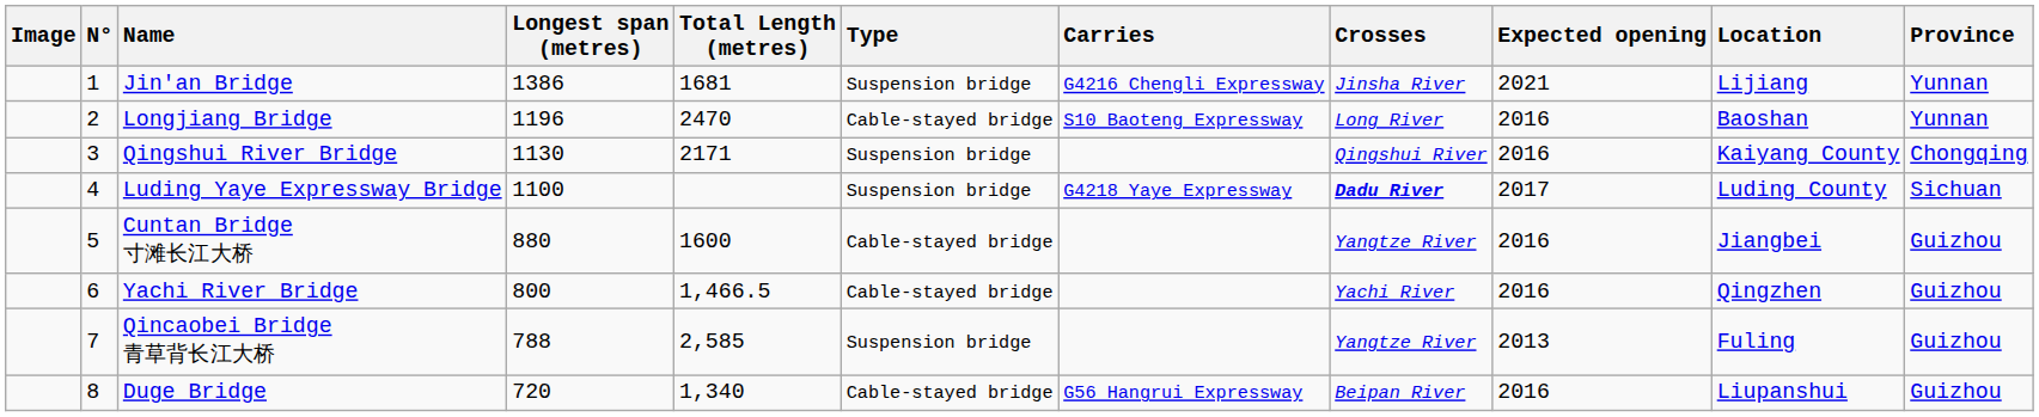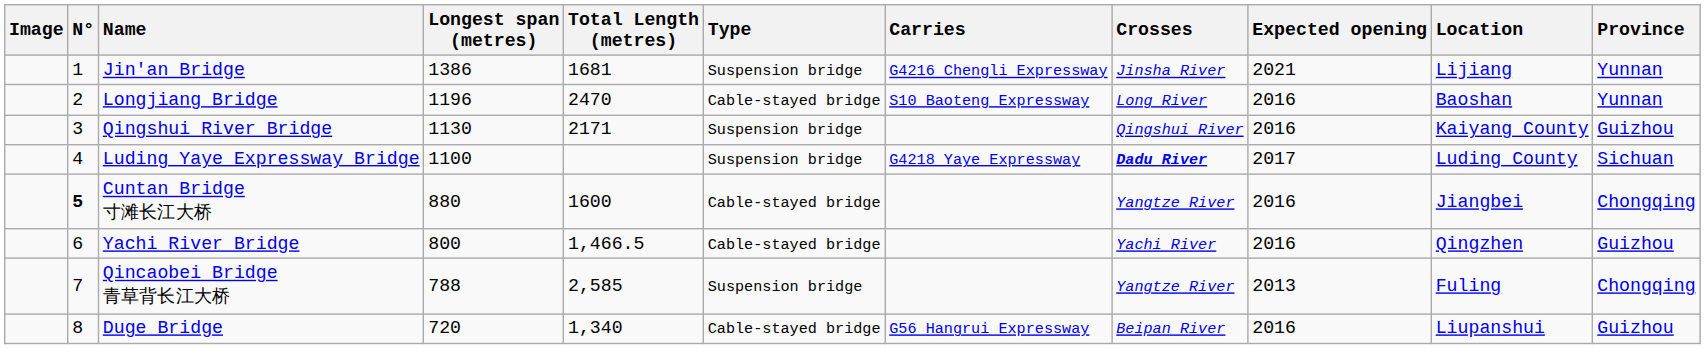 <table class="wikitable sortable">
 <tr style="background:#efefef;">
 <th style="text-align:left;">Image</th>
 <th style="text-align:left;">N°</th>
 <th style="text-align:left;">Name</th>
 <th style="text-align:center;">Longest span <br>(metres)</th>
 <th style="text-align:center;">Total Length<br>(metres)</th>
 <th style="text-align:left;">Type</th>
 <th style="text-align:left;">Carries</th>
 <th style="text-align:left;">Crosses</th>
 <th style="text-align:center;">Expected opening</th>
 <th style="text-align:left;">Location</th>
 <th style="text-align:left;">Province</th>
 </tr>
 <tr>
 <td></td>
 <td>1</td>
 <td><a href='#'>Jin'an Bridge</a></td>
 <td>1386</td>
 <td>1681</td>
 <td><small>Suspension bridge</small></td>
 <td><small><a href='#'>G4216 Chengli Expressway</a></small></td>
 <td><small><em><a href='#'>Jinsha River</a></em></small></td>
 <td>2021</td>
 <td><a href='#'>Lijiang</a><br><small></small></td>
 <td><a href='#'>Yunnan</a></td>
 </tr>
 <tr>
 <td></td>
 <td>2</td>
 <td><a href='#'>Longjiang Bridge</a></td>
 <td>1196</td>
 <td>2470</td>
 <td><small>Cable-stayed bridge</small></td>
 <td><small><a href='#'>S10 Baoteng Expressway</a></small></td>
 <td><small><em><a href='#'>Long River</a></em></small></td>
 <td>2016</td>
 <td><a href='#'>Baoshan</a><br><small></small></td>
 <td><a href='#'>Yunnan</a></td>
 </tr>
 <tr>
 <td></td>
 <td>3</td>
 <td><a href='#'>Qingshui River Bridge</a></td>
 <td>1130</td>
 <td>2171</td>
 <td><small>Suspension bridge</small></td>
 <td></td>
 <td><small><em><a href='#'>Qingshui River</a></em></small></td>
 <td>2016</td>
 <td><a href='#'>Kaiyang County</a><br><small></small></td>
-<td><a href='#'>Chongqing</a></td>
+<td><a href='#'>Guizhou</a></td>
 </tr>
 <tr>
 <td></td>
 <td>4</td>
 <td><a href='#'>Luding Yaye Expressway Bridge</a></td>
 <td>1100</td>
 <td></td>
 <td><small>Suspension bridge</small></td>
 <td><small><a href='#'>G4218 Yaye Expressway</a></small></td>
 <td><strong><small><em><a href='#'>Dadu River</a></em></small></strong></td>
 <td>2017</td>
 <td><a href='#'>Luding County</a><br><small></small></td>
 <td><a href='#'>Sichuan</a></td>
 </tr>
 <tr>
 <td></td>
-<td>5</td>
+<td><strong>5</strong></td>
 <td><a href='#'>Cuntan Bridge</a><br>寸滩长江大桥</td>
 <td>880</td>
 <td>1600</td>
 <td><small>Cable-stayed bridge</small></td>
 <td></td>
 <td><small><em><a href='#'>Yangtze River</a></em></small></td>
 <td>2016</td>
 <td><a href='#'>Jiangbei</a></td>
-<td><a href='#'>Guizhou</a></td>
+<td><a href='#'>Chongqing</a></td>
 </tr>
 <tr>
 <td></td>
 <td>6</td>
 <td><a href='#'>Yachi River Bridge</a></td>
 <td>800</td>
 <td>1,466.5</td>
 <td><small>Cable-stayed bridge</small></td>
 <td></td>
 <td><small><em><a href='#'>Yachi River</a></em></small></td>
 <td>2016</td>
 <td><a href='#'>Qingzhen</a><br><small></small></td>
 <td><a href='#'>Guizhou</a></td>
 </tr>
 <tr>
 <td></td>
 <td>7</td>
 <td><a href='#'>Qincaobei Bridge</a><br>青草背长江大桥</td>
 <td>788</td>
 <td>2,585</td>
 <td><small>Suspension bridge</small></td>
 <td></td>
 <td><small><em><a href='#'>Yangtze River</a></em></small></td>
 <td>2013</td>
 <td><a href='#'>Fuling</a></td>
-<td><a href='#'>Guizhou</a></td>
+<td><a href='#'>Chongqing</a></td>
 </tr>
 <tr>
 <td></td>
 <td>8</td>
 <td><a href='#'>Duge Bridge</a></td>
 <td>720</td>
 <td>1,340</td>
 <td><small>Cable-stayed bridge</small></td>
 <td><small><a href='#'>G56 Hangrui Expressway</a></small></td>
 <td><small><em><a href='#'>Beipan River</a></em></small></td>
 <td>2016</td>
 <td><a href='#'>Liupanshui</a><br><small></small></td>
 <td><a href='#'>Guizhou</a></td>
 </tr>
 </table>
